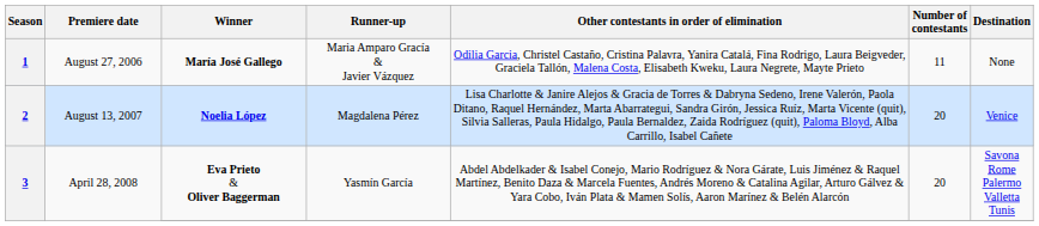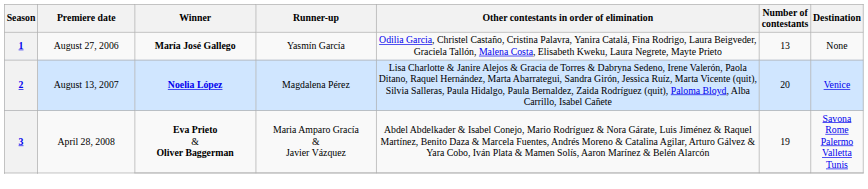 <table class="wikitable" style="font-size:90%; width:100%; text-align: center;">
 <tr>
 <th style="width:3%;">Season</th>
 <th style="width:12%;">Premiere date</th>
 <th width=15%>Winner</th>
 <th width=15%>Runner-up</th>
 <th style="width:49%;">Other contestants in order of elimination</th>
 <th style="width:3%;">Number of contestants</th>
 <th style="width:3%;">Destination</th>
 </tr>
 <tr>
 <th><a href='#'>1</a></th>
 <td>August 27, 2006</td>
 <td><strong>María José Gallego</strong></td>
-<td>Maria Amparo Gracía<br>&<br>Javier Vázquez</td>
+<td>Yasmín García</td>
 <td><a href='#'>Odilia Garcia</a>, Christel Castaño, Cristina Palavra, Yanira Catalá, Fina Rodrigo, Laura Beigveder, Graciela Tallón, <a href='#'>Malena Costa</a>, Elisabeth Kweku, Laura Negrete, Mayte Prieto</td>
-<td>11</td>
+<td>13</td>
 <td>None</td>
 </tr>
 <tr style="background: #D0E6FF;">
 <th><a href='#'>2</a></th>
 <td>August 13, 2007</td>
 <td><strong><a href='#'>Noelia López</a></strong></td>
 <td>Magdalena Pérez</td>
 <td>Lisa Charlotte & Janire Alejos & Gracia de Torres & Dabryna Sedeno, Irene Valerón, Paola Ditano, Raquel Hernández, Marta Abarrategui, Sandra Girón, Jessica Ruíz, Marta Vicente (quit), Silvia Salleras, Paula Hidalgo, Paula Bernaldez, Zaida Rodríguez (quit), <a href='#'>Paloma Bloyd</a>, Alba Carrillo, Isabel Cañete</td>
 <td>20</td>
 <td><a href='#'>Venice</a></td>
 </tr>
 <tr>
 <th rowspan=2><a href='#'>3</a></th>
 <td rowspan=2>April 28, 2008</td>
 <td><strong>Eva Prieto</strong><br>&<br><strong>Oliver Baggerman</strong></td>
-<td>Yasmín García</td>
+<td>Maria Amparo Gracía<br>&<br>Javier Vázquez</td>
 <td>Abdel Abdelkader & Isabel Conejo, Mario Rodríguez & Nora Gárate,  Luis Jiménez & Raquel Martínez, Benito Daza & Marcela Fuentes, Andrés Moreno & Catalina Agilar, Arturo Gálvez & Yara Cobo, Iván Plata & Mamen Solís, Aaron Marínez & Belén Alarcón</td>
-<td>20</td>
+<td>19</td>
 <td><a href='#'>Savona</a><br><a href='#'>Rome</a><br><a href='#'>Palermo</a><br><a href='#'>Valletta</a><br><a href='#'>Tunis</a></td>
 </tr>
 <tr style="background: #D0E6FF;">
 </tr>
 </table>
